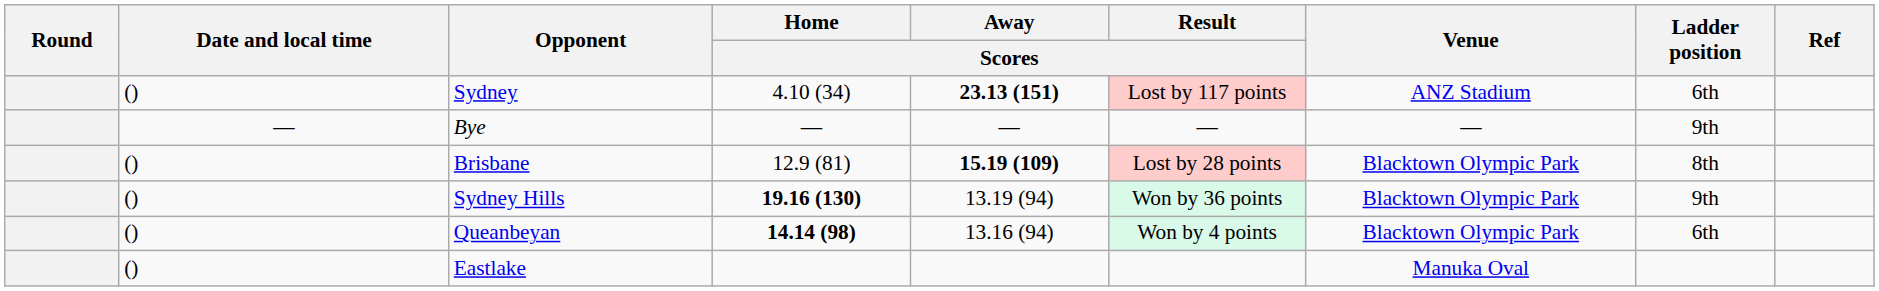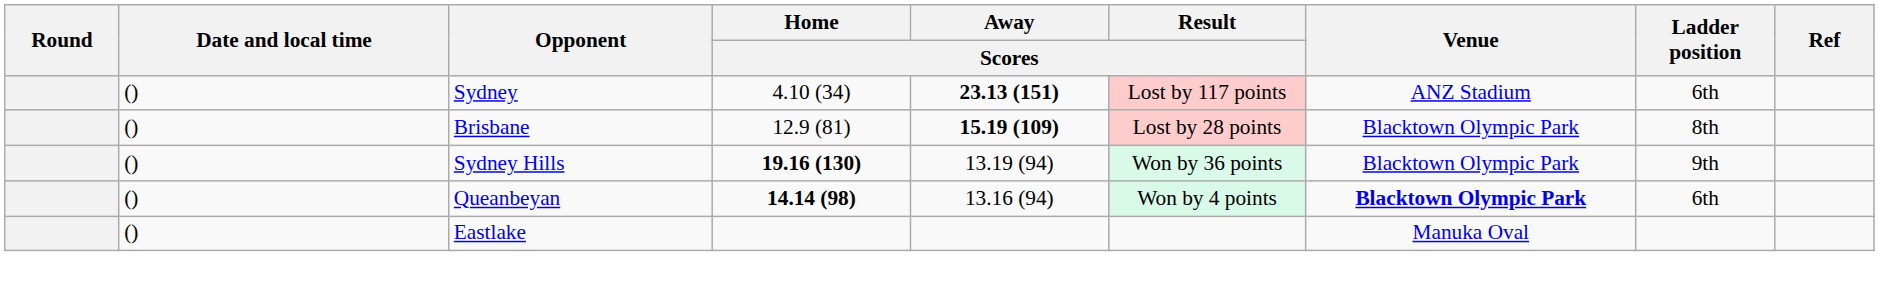 <table class="wikitable plainrowheaders sortable" style="font-size:90%; width:100%; text-align:center;">
 <tr>
 <th scope="col" width="3%" rowspan="2">Round</th>
 <th scope="col" width="10%" rowspan="2">Date and local time</th>
 <th scope="col" width="8%" rowspan="2">Opponent</th>
 <th scope="col" width="6%">Home</th>
 <th scope="col" width="6%">Away</th>
 <th scope="col" width="6%">Result</th>
 <th scope="col" width="10%" rowspan="2">Venue</th>
 <th scope="col" width="4%" rowspan="2">Ladder<br>position</th>
 <th scope="col" class="unsortable" width="3%" rowspan=2>Ref</th>
 </tr>
 <tr>
 <th scope="col" colspan="3">Scores</th>
 </tr>
 <tr>
 <th scope="row"></th>
 <td align=left> ()</td>
 <td align=left><a href='#'>Sydney</a></td>
 <td>4.10 (34)</td>
 <td><strong>23.13 (151)</strong></td>
 <td style="background:#fcc;">Lost by 117 points</td>
 <td><a href='#'>ANZ Stadium</a></td>
 <td>6th</td>
-<td></td>
-</tr>
-<tr>
-<th scope="row"></th>
-<td>—</td>
-<td align=left><em>Bye</em></td>
-<td>—</td>
-<td>—</td>
-<td>—</td>
-<td>—</td>
-<td>9th</td>
 <td></td>
 </tr>
 <tr>
 <th scope="row"></th>
 <td align=left> ()</td>
 <td align=left><a href='#'>Brisbane</a></td>
 <td>12.9 (81)</td>
 <td><strong>15.19 (109)</strong></td>
 <td style="background:#fcc;">Lost by 28 points</td>
 <td><a href='#'>Blacktown Olympic Park</a></td>
 <td>8th</td>
 <td></td>
 </tr>
 <tr>
 <th scope="row"></th>
 <td align=left> ()</td>
 <td align=left><a href='#'>Sydney Hills</a></td>
 <td><strong>19.16 (130)</strong></td>
 <td>13.19 (94)</td>
 <td style="background:#d9f9e9;">Won by 36 points</td>
 <td><a href='#'>Blacktown Olympic Park</a></td>
 <td>9th</td>
 <td></td>
 </tr>
 <tr>
 <th scope="row"></th>
 <td align=left> ()</td>
 <td align=left><a href='#'>Queanbeyan</a></td>
 <td><strong>14.14 (98)</strong></td>
 <td>13.16 (94)</td>
 <td style="background:#d9f9e9;">Won by 4 points</td>
-<td><a href='#'>Blacktown Olympic Park</a></td>
+<td><strong><a href='#'>Blacktown Olympic Park</a></strong></td>
 <td>6th</td>
 <td></td>
 </tr>
 <tr>
 <th scope="row"></th>
 <td align=left> ()</td>
 <td align=left><a href='#'>Eastlake</a></td>
 <td></td>
 <td></td>
 <td></td>
 <td><a href='#'>Manuka Oval</a></td>
 <td></td>
 <td></td>
 </tr>
 </table>
